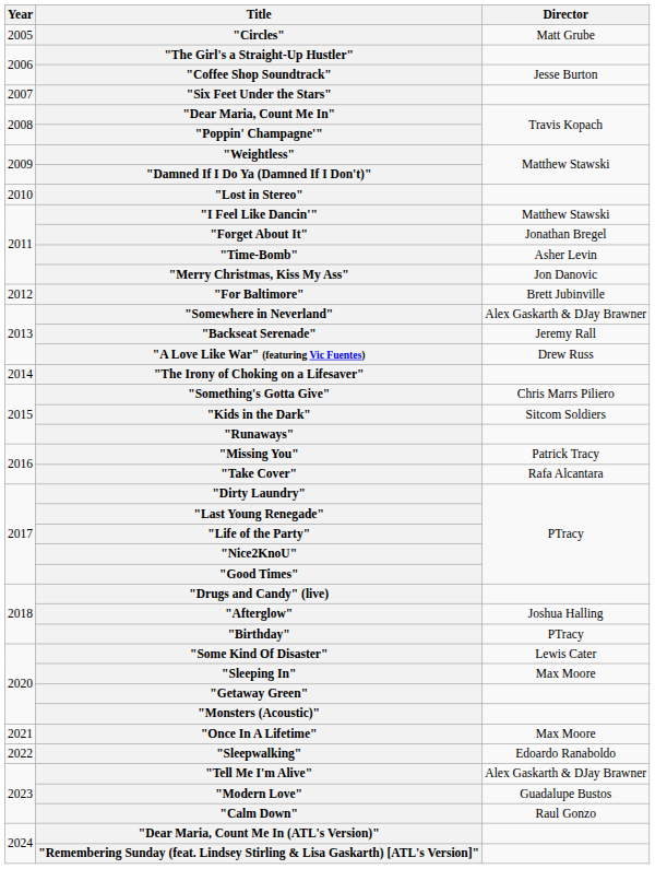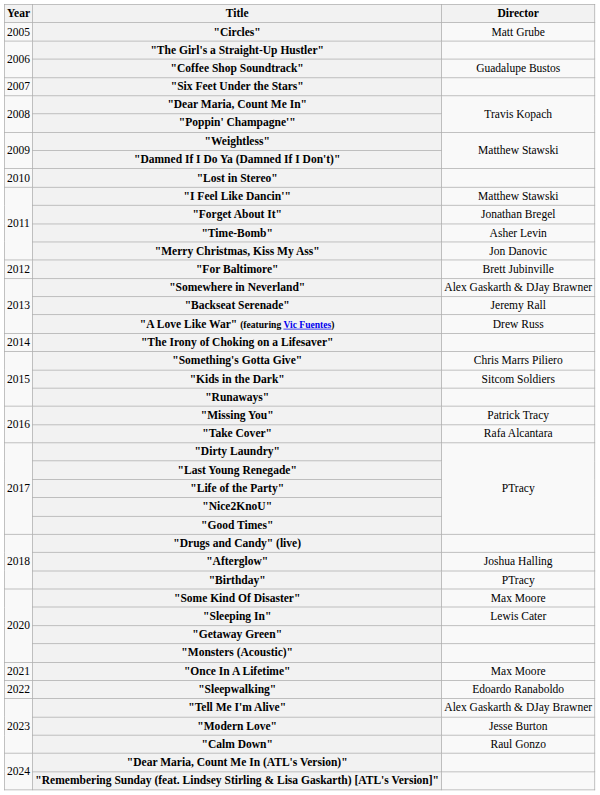 <table class="wikitable plainrowheaders" style="text-align:center;" border="1">
 <tr>
 <th scope="col">Year</th>
 <th scope="col">Title</th>
 <th scope="col">Director</th>
 </tr>
 <tr>
 <td>2005</td>
 <th scope="row">"Circles"</th>
 <td>Matt Grube </td>
 </tr>
 <tr>
 <td rowspan="2">2006</td>
 <th scope="row">"The Girl's a Straight-Up Hustler"</th>
 <td></td>
 </tr>
 <tr>
 <th scope="row">"Coffee Shop Soundtrack"</th>
-<td>Jesse Burton</td>
+<td>Guadalupe Bustos</td>
 </tr>
 <tr>
 <td>2007</td>
 <th scope="row">"Six Feet Under the Stars"</th>
 <td></td>
 </tr>
 <tr>
 <td rowspan="2">2008</td>
 <th scope="row">"Dear Maria, Count Me In"</th>
 <td rowspan="2">Travis Kopach</td>
 </tr>
 <tr>
 <th scope="row">"Poppin' Champagne'"</th>
 </tr>
 <tr>
 <td rowspan="2">2009</td>
 <th scope="row">"Weightless"</th>
 <td rowspan="2">Matthew Stawski</td>
 </tr>
 <tr>
 <th scope="row">"Damned If I Do Ya (Damned If I Don't)"</th>
 </tr>
 <tr>
 <td>2010</td>
 <th scope="row">"Lost in Stereo"</th>
 <td></td>
 </tr>
 <tr>
 <td rowspan="4">2011</td>
 <th scope="row">"I Feel Like Dancin'"</th>
 <td>Matthew Stawski</td>
 </tr>
 <tr>
 <th scope="row">"Forget About It"</th>
 <td>Jonathan Bregel</td>
 </tr>
 <tr>
 <th scope="row">"Time-Bomb"</th>
 <td>Asher Levin</td>
 </tr>
 <tr>
 <th scope="row">"Merry Christmas, Kiss My Ass"</th>
 <td>Jon Danovic</td>
 </tr>
 <tr>
 <td>2012</td>
 <th scope="row">"For Baltimore"</th>
 <td>Brett Jubinville</td>
 </tr>
 <tr>
 <td rowspan="3">2013</td>
 <th scope="row">"Somewhere in Neverland"</th>
 <td>Alex Gaskarth & DJay Brawner</td>
 </tr>
 <tr>
 <th scope="row">"Backseat Serenade"</th>
 <td>Jeremy Rall</td>
 </tr>
 <tr>
 <th scope="row">"A Love Like War" <small>(featuring <a href='#'>Vic Fuentes</a>)</small></th>
 <td>Drew Russ</td>
 </tr>
 <tr>
 <td>2014</td>
 <th scope="row">"The Irony of Choking on a Lifesaver"</th>
 <td></td>
 </tr>
 <tr>
 <td rowspan="3">2015</td>
 <th scope="row">"Something's Gotta Give"</th>
 <td>Chris Marrs Piliero</td>
 </tr>
 <tr>
 <th scope="row">"Kids in the Dark"</th>
 <td>Sitcom Soldiers</td>
 </tr>
 <tr>
 <th scope="row">"Runaways"</th>
 <td></td>
 </tr>
 <tr>
 <td rowspan="2">2016</td>
 <th scope="row">"Missing You"</th>
 <td>Patrick Tracy</td>
 </tr>
 <tr>
 <th scope="row">"Take Cover"</th>
 <td>Rafa Alcantara</td>
 </tr>
 <tr>
 <td rowspan="5">2017</td>
 <th scope="row">"Dirty Laundry"</th>
 <td rowspan="5">PTracy</td>
 </tr>
 <tr>
 <th scope="row">"Last Young Renegade"</th>
 </tr>
 <tr>
 <th scope="row">"Life of the Party"</th>
 </tr>
 <tr>
 <th scope="row">"Nice2KnoU"</th>
 </tr>
 <tr>
 <th scope="row">"Good Times"</th>
 </tr>
 <tr>
 <td rowspan="3">2018</td>
 <th scope="row">"Drugs and Candy" (live)</th>
 <td></td>
 </tr>
 <tr>
 <th scope="row">"Afterglow"</th>
 <td>Joshua Halling</td>
 </tr>
 <tr>
 <th scope="row">"Birthday"</th>
 <td>PTracy</td>
 </tr>
 <tr>
 <td rowspan="4">2020</td>
 <th scope="row">"Some Kind Of Disaster"</th>
-<td>Lewis Cater</td>
+<td>Max Moore</td>
 </tr>
 <tr>
 <th scope="row">"Sleeping In"</th>
-<td>Max Moore</td>
+<td>Lewis Cater</td>
 </tr>
 <tr>
 <th scope="row">"Getaway Green"</th>
 <td></td>
 </tr>
 <tr>
 <th scope="row">"Monsters (Acoustic)"</th>
 <td></td>
 </tr>
 <tr>
 <td>2021</td>
 <th scope="row">"Once In A Lifetime"</th>
 <td>Max Moore</td>
 </tr>
 <tr>
 <td>2022</td>
 <th scope="row">"Sleepwalking"</th>
 <td>Edoardo Ranaboldo</td>
 </tr>
 <tr>
 <td rowspan="3">2023</td>
 <th scope="row">"Tell Me I'm Alive"</th>
 <td>Alex Gaskarth & DJay Brawner</td>
 </tr>
 <tr>
 <th scope="row">"Modern Love"</th>
-<td>Guadalupe Bustos</td>
+<td>Jesse Burton</td>
 </tr>
 <tr>
 <th scope="row">"Calm Down"</th>
 <td>Raul Gonzo</td>
 </tr>
 <tr>
 <td rowspan="2">2024</td>
 <th scope="row">"Dear Maria, Count Me In (ATL's Version)"</th>
 <td></td>
 </tr>
 <tr>
 <th scope="row">"Remembering Sunday (feat. Lindsey Stirling & Lisa Gaskarth) [ATL's Version]"</th>
 <td></td>
 </tr>
 </table>
